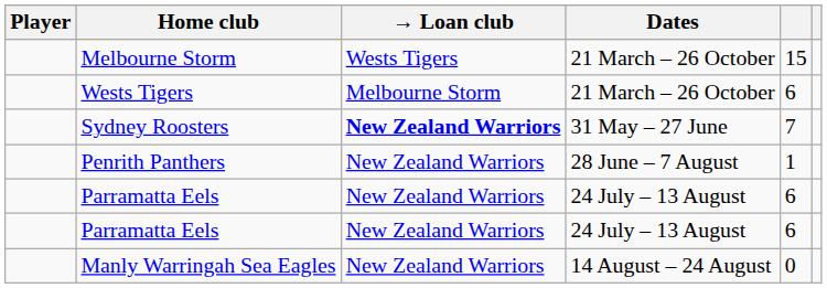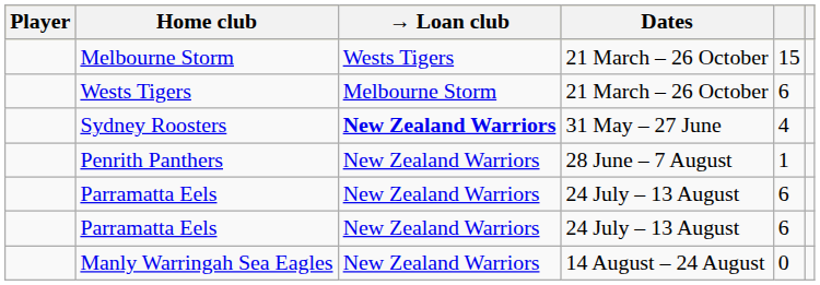 <table class="wikitable sortable">
 <tr style="background:#bdb76b;">
 <th>Player</th>
 <th>Home club</th>
 <th>→ Loan club</th>
 <th>Dates</th>
 <th></th>
 <th></th>
 </tr>
 <tr>
 <td></td>
 <td> <a href='#'>Melbourne Storm</a></td>
 <td> <a href='#'>Wests Tigers</a></td>
 <td>21 March – 26 October<br></td>
 <td>15</td>
 <td></td>
 </tr>
 <tr>
 <td></td>
 <td> <a href='#'>Wests Tigers</a></td>
 <td> <a href='#'>Melbourne Storm</a></td>
 <td>21 March – 26 October<br></td>
 <td>6</td>
 <td></td>
 </tr>
 <tr>
 <td></td>
 <td> <a href='#'>Sydney Roosters</a></td>
 <td><strong> <a href='#'>New Zealand Warriors</a></strong></td>
 <td>31 May – 27 June<br></td>
-<td>7</td>
+<td>4</td>
 <td></td>
 </tr>
 <tr>
 <td></td>
 <td> <a href='#'>Penrith Panthers</a></td>
 <td> <a href='#'>New Zealand Warriors</a></td>
 <td>28 June – 7 August<br></td>
 <td>1</td>
 <td></td>
 </tr>
 <tr>
 <td></td>
 <td> <a href='#'>Parramatta Eels</a></td>
 <td> <a href='#'>New Zealand Warriors</a></td>
 <td>24 July – 13 August <br></td>
 <td>6</td>
 <td></td>
 </tr>
 <tr>
 <td></td>
 <td> <a href='#'>Parramatta Eels</a></td>
 <td> <a href='#'>New Zealand Warriors</a></td>
 <td>24 July – 13 August<br></td>
 <td>6</td>
 <td></td>
 </tr>
 <tr>
 <td></td>
 <td> <a href='#'>Manly Warringah Sea Eagles</a></td>
 <td> <a href='#'>New Zealand Warriors</a></td>
 <td>14 August – 24 August</td>
 <td>0</td>
 <td></td>
 </tr>
 </table>
